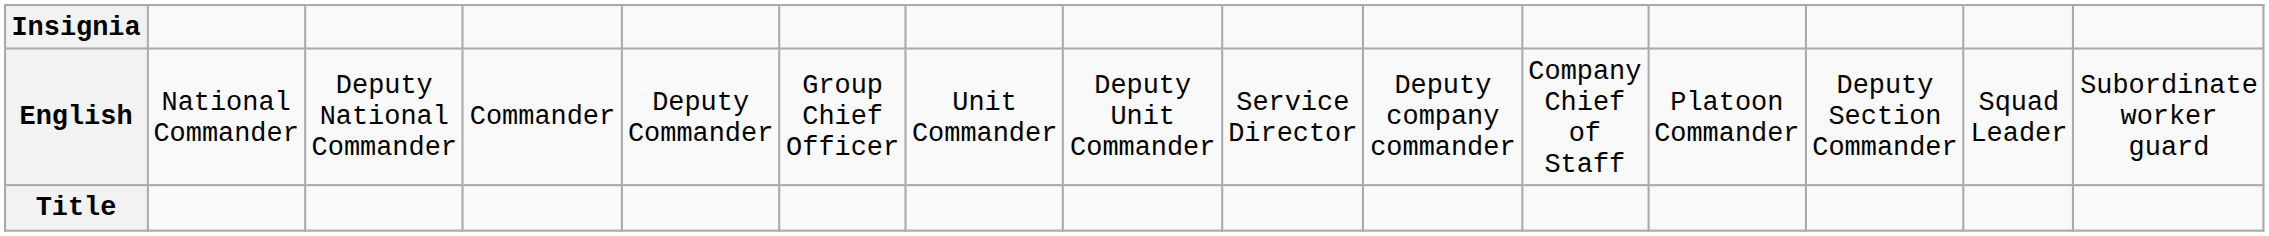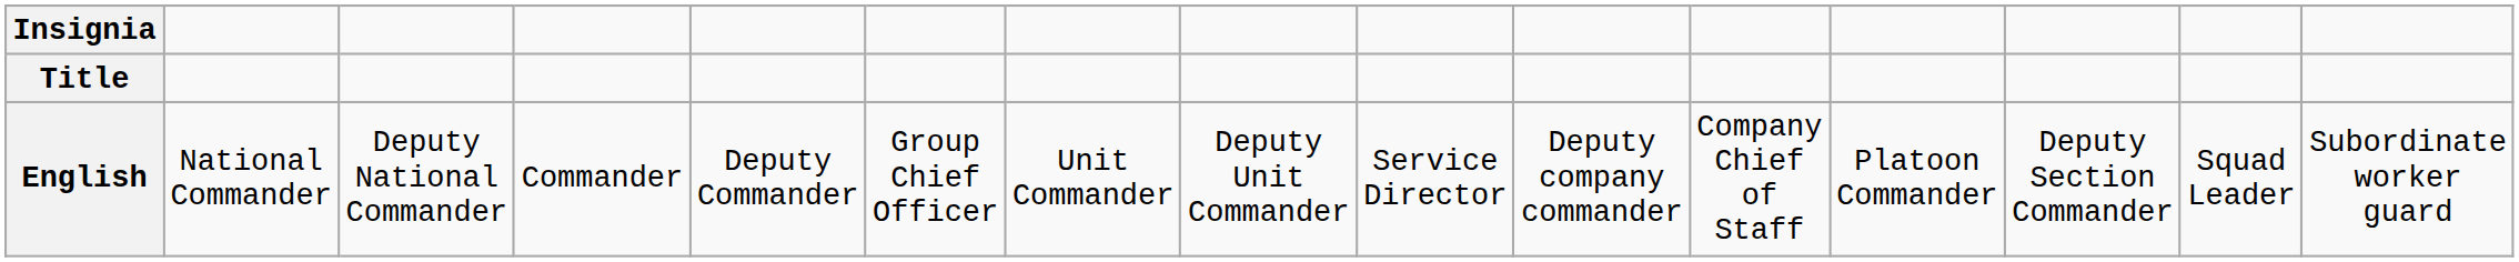 <table class="wikitable" style="margin:1em auto;">
 <tr align="center">
 <th>Insignia<br></th>
+<td></td>
+<td></td>
+<td></td>
+<td></td>
+<td></td>
+<td></td>
+<td></td>
+<td></td>
+<td></td>
+<td></td>
+<td></td>
+<td></td>
+<td></td>
+<td></td>
+</tr>
+<tr align="center">
+<th>Title</th>
 <td></td>
 <td></td>
 <td></td>
 <td></td>
 <td></td>
 <td></td>
 <td></td>
 <td></td>
 <td></td>
 <td></td>
 <td></td>
 <td></td>
 <td></td>
 <td></td>
 </tr>
 <tr align="center">
 <th>English</th>
 <td>National Commander</td>
 <td>Deputy National Commander</td>
 <td>Commander</td>
 <td>Deputy Commander</td>
 <td>Group Chief Officer</td>
 <td>Unit Commander</td>
 <td>Deputy Unit Commander</td>
 <td>Service Director</td>
 <td>Deputy company commander</td>
 <td>Company Chief of Staff</td>
 <td>Platoon Commander</td>
 <td>Deputy Section Commander</td>
 <td>Squad Leader</td>
 <td>Subordinate worker guard</td>
 </tr>
-<tr align="center">
-<th>Title</th>
-<td></td>
-<td></td>
-<td></td>
-<td></td>
-<td></td>
-<td></td>
-<td></td>
-<td></td>
-<td></td>
-<td></td>
-<td></td>
-<td></td>
-<td></td>
-<td></td>
-</tr>
 </table>
